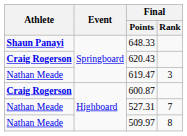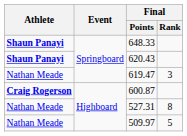 <table class=wikitable style=font-size:90%>
 <tr>
 <th rowspan=2>Athlete</th>
 <th rowspan=2>Event</th>
 <th colspan=2>Final</th>
 </tr>
 <tr style=font-size:95%>
 <th>Points</th>
 <th>Rank</th>
 </tr>
 <tr align=center>
 <td align=left><strong><a href='#'>Shaun Panayi</a></strong></td>
 <td align=left rowspan=3><a href='#'>Springboard</a></td>
 <td>648.33</td>
 <td></td>
 </tr>
 <tr align=center>
-<td align=left><strong><a href='#'>Craig Rogerson</a></strong></td>
+<td align=left><strong><a href='#'>Shaun Panayi</a></strong></td>
 <td>620.43</td>
 <td></td>
 </tr>
 <tr align=center>
 <td align=left><a href='#'>Nathan Meade</a></td>
 <td>619.47</td>
 <td>3</td>
 </tr>
 <tr align=center>
 <td align=left><strong><a href='#'>Craig Rogerson</a></strong></td>
 <td align=left rowspan=3><a href='#'>Highboard</a></td>
 <td>600.87</td>
 <td></td>
 </tr>
 <tr align=center>
 <td align=left><a href='#'>Nathan Meade</a></td>
 <td>527.31</td>
-<td>7</td>
+<td>8</td>
 </tr>
 <tr align=center>
 <td align=left><a href='#'>Nathan Meade</a></td>
 <td>509.97</td>
-<td>8</td>
+<td>5</td>
 </tr>
 </table>
